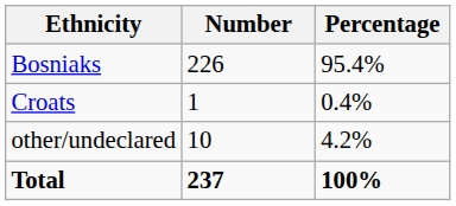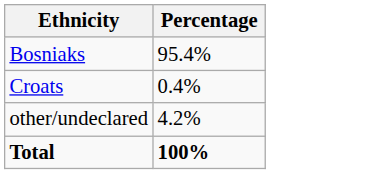 <table class="wikitable">
 <tr>
 <th width="100px">Ethnicity</th>
-<th width="80px">Number</th>
 <th width="80px">Percentage</th>
 </tr>
 <tr>
 <td><a href='#'>Bosniaks</a></td>
-<td>226</td>
 <td>95.4%</td>
 </tr>
 <tr>
 <td><a href='#'>Croats</a></td>
-<td>1</td>
 <td>0.4%</td>
 </tr>
 <tr>
 <td>other/undeclared</td>
-<td>10</td>
 <td>4.2%</td>
 </tr>
 <tr>
 <td><strong>Total</strong></td>
-<td><strong>237</strong></td>
 <td><strong>100%</strong></td>
 </tr>
 </table>
